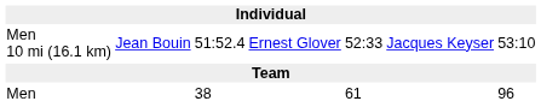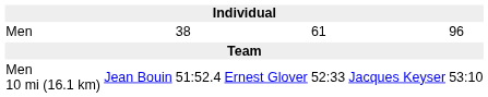 <table>
 <tr>
 <td colspan=7 bgcolor=#eeeeee style=text-align:center;><strong>Individual</strong></td>
+</tr>
+<tr>
+<td>Men</td>
+<td></td>
+<td>38</td>
+<td></td>
+<td>61</td>
+<td></td>
+<td>96</td>
+</tr>
+<tr>
+<td colspan=7 bgcolor=#eeeeee style=text-align:center;><strong>Team</strong></td>
 </tr>
 <tr>
 <td>Men<br>10 mi (16.1 km)</td>
 <td><a href='#'>Jean Bouin</a><br></td>
 <td>51:52.4</td>
 <td><a href='#'>Ernest Glover</a><br></td>
 <td>52:33</td>
 <td><a href='#'>Jacques Keyser</a><br></td>
 <td>53:10</td>
 </tr>
-<tr>
-<td colspan=7 bgcolor=#eeeeee style=text-align:center;><strong>Team</strong></td>
-</tr>
-<tr>
-<td>Men</td>
-<td></td>
-<td>38</td>
-<td></td>
-<td>61</td>
-<td></td>
-<td>96</td>
-</tr>
 </table>
